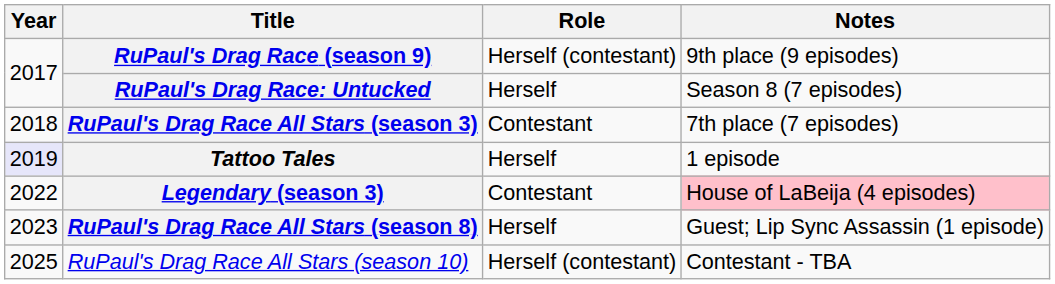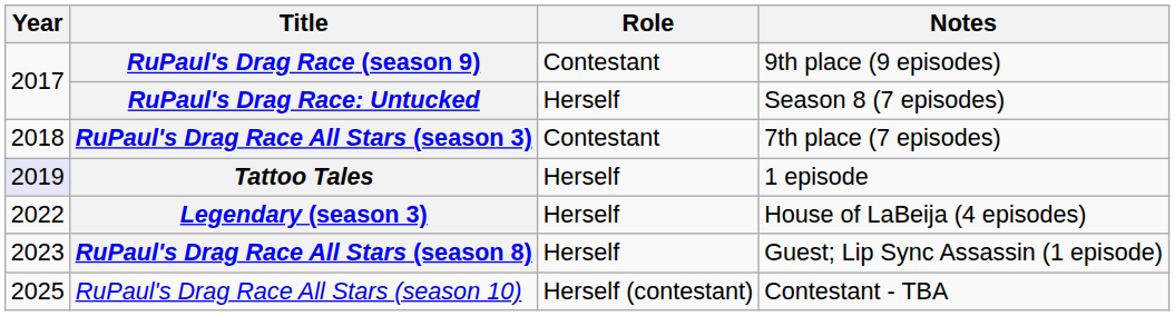 <table class="wikitable plainrowheaders sortable">
 <tr>
 <th scope="col">Year</th>
 <th scope="col">Title</th>
 <th scope="col">Role</th>
 <th scope="col">Notes</th>
 </tr>
 <tr>
 <td rowspan="2">2017</td>
 <th scope="row"><a href='#'><em>RuPaul's Drag Race</em> (season 9)</a></th>
-<td>Herself (contestant)</td>
+<td>Contestant</td>
 <td>9th place (9 episodes)</td>
 </tr>
 <tr>
 <th scope="row"><em><a href='#'>RuPaul's Drag Race: Untucked</a></em></th>
 <td>Herself</td>
 <td>Season 8 (7 episodes)</td>
 </tr>
 <tr>
 <td>2018</td>
 <th scope="row"><a href='#'><em>RuPaul's Drag Race All Stars</em> (season 3)</a></th>
 <td>Contestant</td>
 <td>7th place (7 episodes)</td>
 </tr>
 <tr>
 <td style="background: lavender;">2019</td>
 <th scope="row"><em>Tattoo Tales</em></th>
 <td>Herself</td>
 <td>1 episode</td>
 </tr>
 <tr>
 <td>2022</td>
 <th scope="row"><a href='#'><em>Legendary</em> (season 3)</a></th>
-<td>Contestant</td>
-<td style="background: pink;">House of LaBeija (4 episodes)</td>
+<td>Herself</td>
+<td>House of LaBeija (4 episodes)</td>
 </tr>
 <tr>
 <td>2023</td>
 <th scope="row"><a href='#'><em>RuPaul's Drag Race All Stars</em> (season 8)</a></th>
 <td>Herself</td>
 <td>Guest; Lip Sync Assassin (1 episode)</td>
 </tr>
 <tr>
 <td>2025</td>
 <td><em><a href='#'>RuPaul's Drag Race All Stars (season 10)</a></em></td>
 <td>Herself (contestant)</td>
 <td>Contestant - TBA</td>
 </tr>
 </table>
